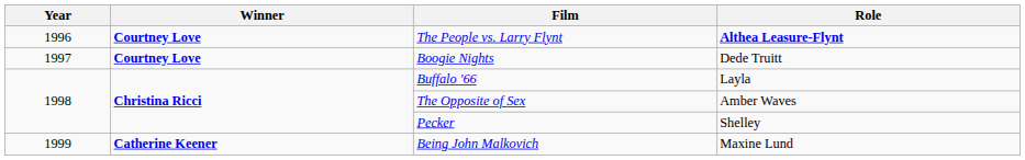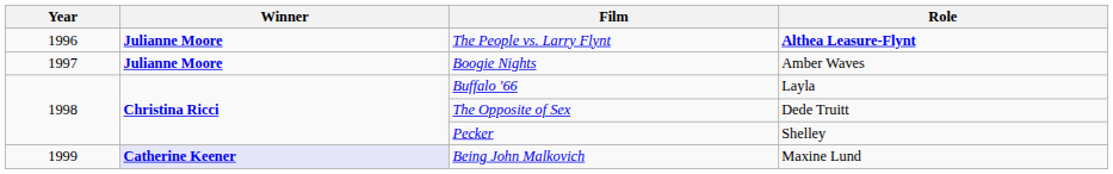 <table class="wikitable" width="95%" cellpadding="5">
 <tr>
 <th width="100"><strong>Year</strong></th>
 <th width="300"><strong>Winner</strong></th>
 <th width="300"><strong>Film</strong></th>
 <th width="300"><strong>Role</strong></th>
 </tr>
 <tr>
 <td style="text-align:center;">1996</td>
-<td><strong><a href='#'>Courtney Love</a></strong></td>
+<td><strong><a href='#'>Julianne Moore</a></strong></td>
 <td><em><a href='#'>The People vs. Larry Flynt</a></em></td>
 <td><strong><a href='#'>Althea Leasure-Flynt</a></strong></td>
 </tr>
 <tr>
 <td style="text-align:center;">1997</td>
-<td><strong><a href='#'>Courtney Love</a></strong></td>
+<td><strong><a href='#'>Julianne Moore</a></strong></td>
 <td><em><a href='#'>Boogie Nights</a></em></td>
-<td>Dede Truitt</td>
+<td>Amber Waves</td>
 </tr>
 <tr>
 <td rowspan="3" style="text-align:center;">1998</td>
 <td rowspan="3"><strong><a href='#'>Christina Ricci</a></strong></td>
 <td><em><a href='#'>Buffalo '66</a></em></td>
 <td>Layla</td>
 </tr>
 <tr>
 <td><em><a href='#'>The Opposite of Sex</a></em></td>
-<td>Amber Waves</td>
+<td>Dede Truitt</td>
 </tr>
 <tr>
 <td><em><a href='#'>Pecker</a></em></td>
 <td>Shelley</td>
 </tr>
 <tr>
 <td style="text-align:center;">1999</td>
-<td><strong><a href='#'>Catherine Keener</a></strong></td>
+<td style="background: lavender;"><strong><a href='#'>Catherine Keener</a></strong></td>
 <td><em><a href='#'>Being John Malkovich</a></em></td>
 <td>Maxine Lund</td>
 </tr>
 </table>
